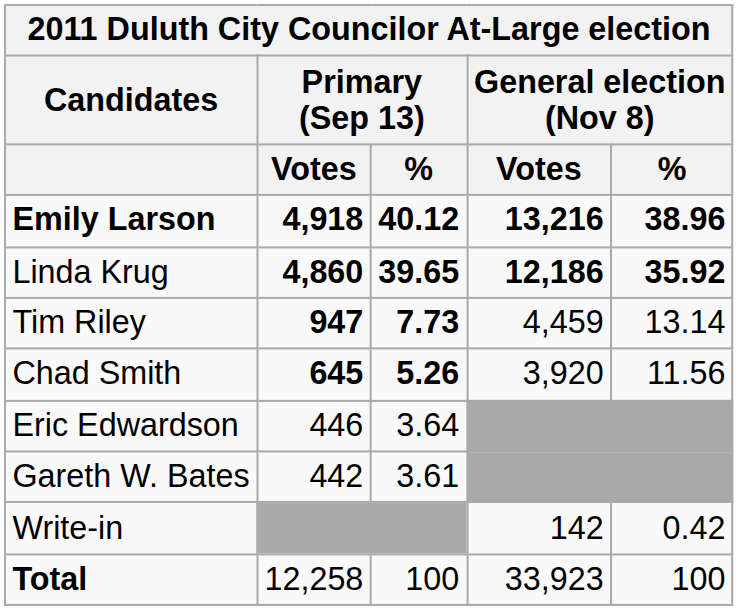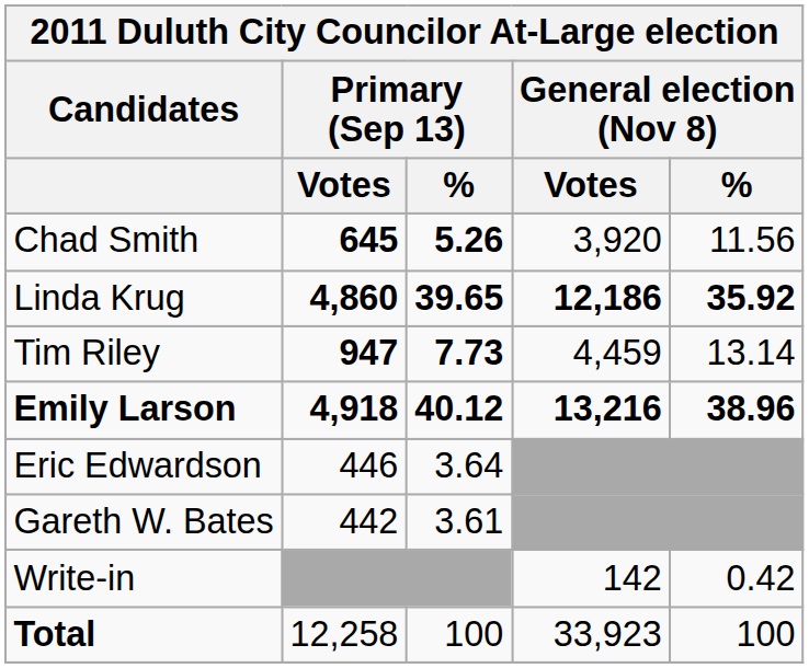 <table class=wikitable>
 <tr>
 <th colspan=5>2011 Duluth City Councilor At-Large election</th>
 </tr>
 <tr>
 <th colspan=1><strong>Candidates</strong></th>
 <th colspan=2><strong>Primary<br>(Sep 13)</strong></th>
 <th colspan=2><strong>General election<br>(Nov 8)</strong></th>
 </tr>
 <tr>
 <th></th>
 <th>Votes</th>
 <th>%</th>
 <th>Votes</th>
 <th>%</th>
 </tr>
 <tr>
-<td><strong>Emily Larson</strong></td>
-<td align="right"><strong>4,918 </strong></td>
-<td align="right"><strong>40.12</strong></td>
-<td align="right"><strong>13,216</strong></td>
-<td align="right"><strong>38.96</strong></td>
+<td>Chad Smith</td>
+<td align="right"><strong>645</strong></td>
+<td align="right"><strong>5.26</strong></td>
+<td align="right">3,920</td>
+<td align="right">11.56</td>
 </tr>
 <tr>
 <td>Linda Krug</td>
 <td align="right"><strong>4,860</strong></td>
 <td align="right"><strong>39.65</strong></td>
 <td align="right"><strong>12,186</strong></td>
 <td align="right"><strong>35.92</strong></td>
 </tr>
 <tr>
 <td>Tim Riley</td>
 <td align="right"><strong>947</strong></td>
 <td align="right"><strong>7.73</strong></td>
 <td align="right">4,459</td>
 <td align="right">13.14</td>
 </tr>
 <tr>
-<td>Chad Smith</td>
-<td align="right"><strong>645</strong></td>
-<td align="right"><strong>5.26</strong></td>
-<td align="right">3,920</td>
-<td align="right">11.56</td>
+<td><strong>Emily Larson</strong></td>
+<td align="right"><strong>4,918 </strong></td>
+<td align="right"><strong>40.12</strong></td>
+<td align="right"><strong>13,216</strong></td>
+<td align="right"><strong>38.96</strong></td>
 </tr>
 <tr>
 <td>Eric Edwardson</td>
 <td align="right">446</td>
 <td align="right">3.64</td>
 <td colspan=2 bgcolor=darkgray></td>
 </tr>
 <tr>
 <td>Gareth W. Bates</td>
 <td align="right">442</td>
 <td align="right">3.61</td>
 <td colspan=2 bgcolor=darkgray></td>
 </tr>
 <tr>
 <td>Write-in</td>
 <td colspan=2 bgcolor=darkgray></td>
 <td align="right">142</td>
 <td align="right">0.42</td>
 </tr>
 <tr>
 <td><strong>Total</strong></td>
 <td align="right">12,258</td>
 <td align="right">100</td>
 <td align="right">33,923</td>
 <td align="right">100</td>
 </tr>
 <tr>
 </tr>
 </table>
